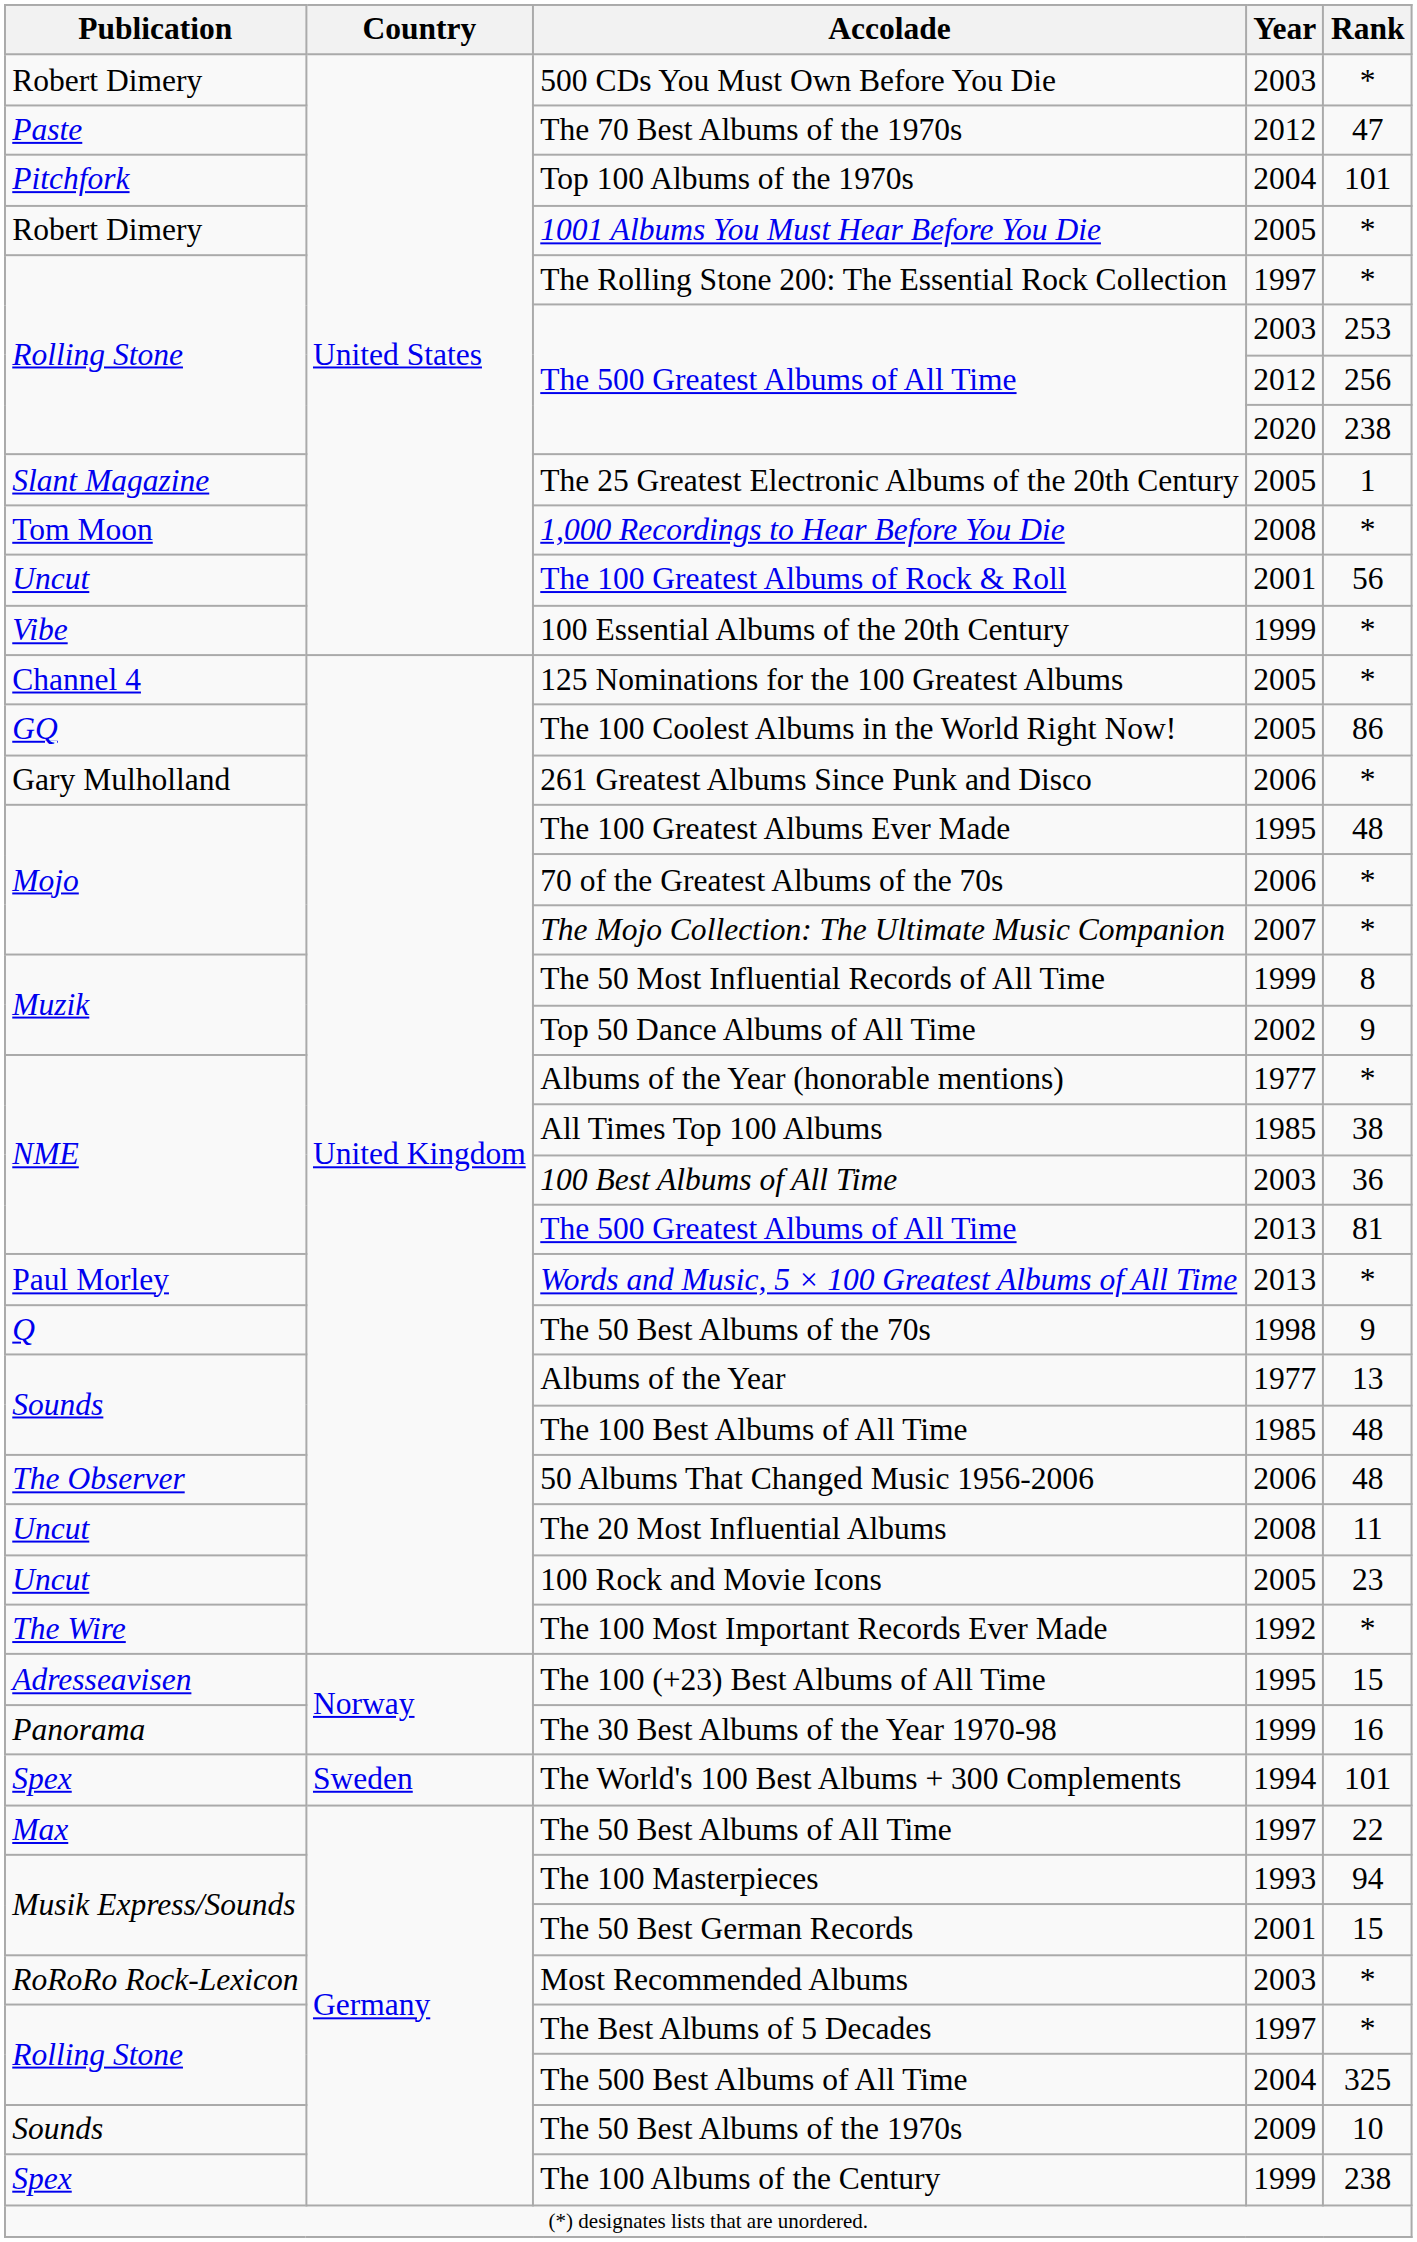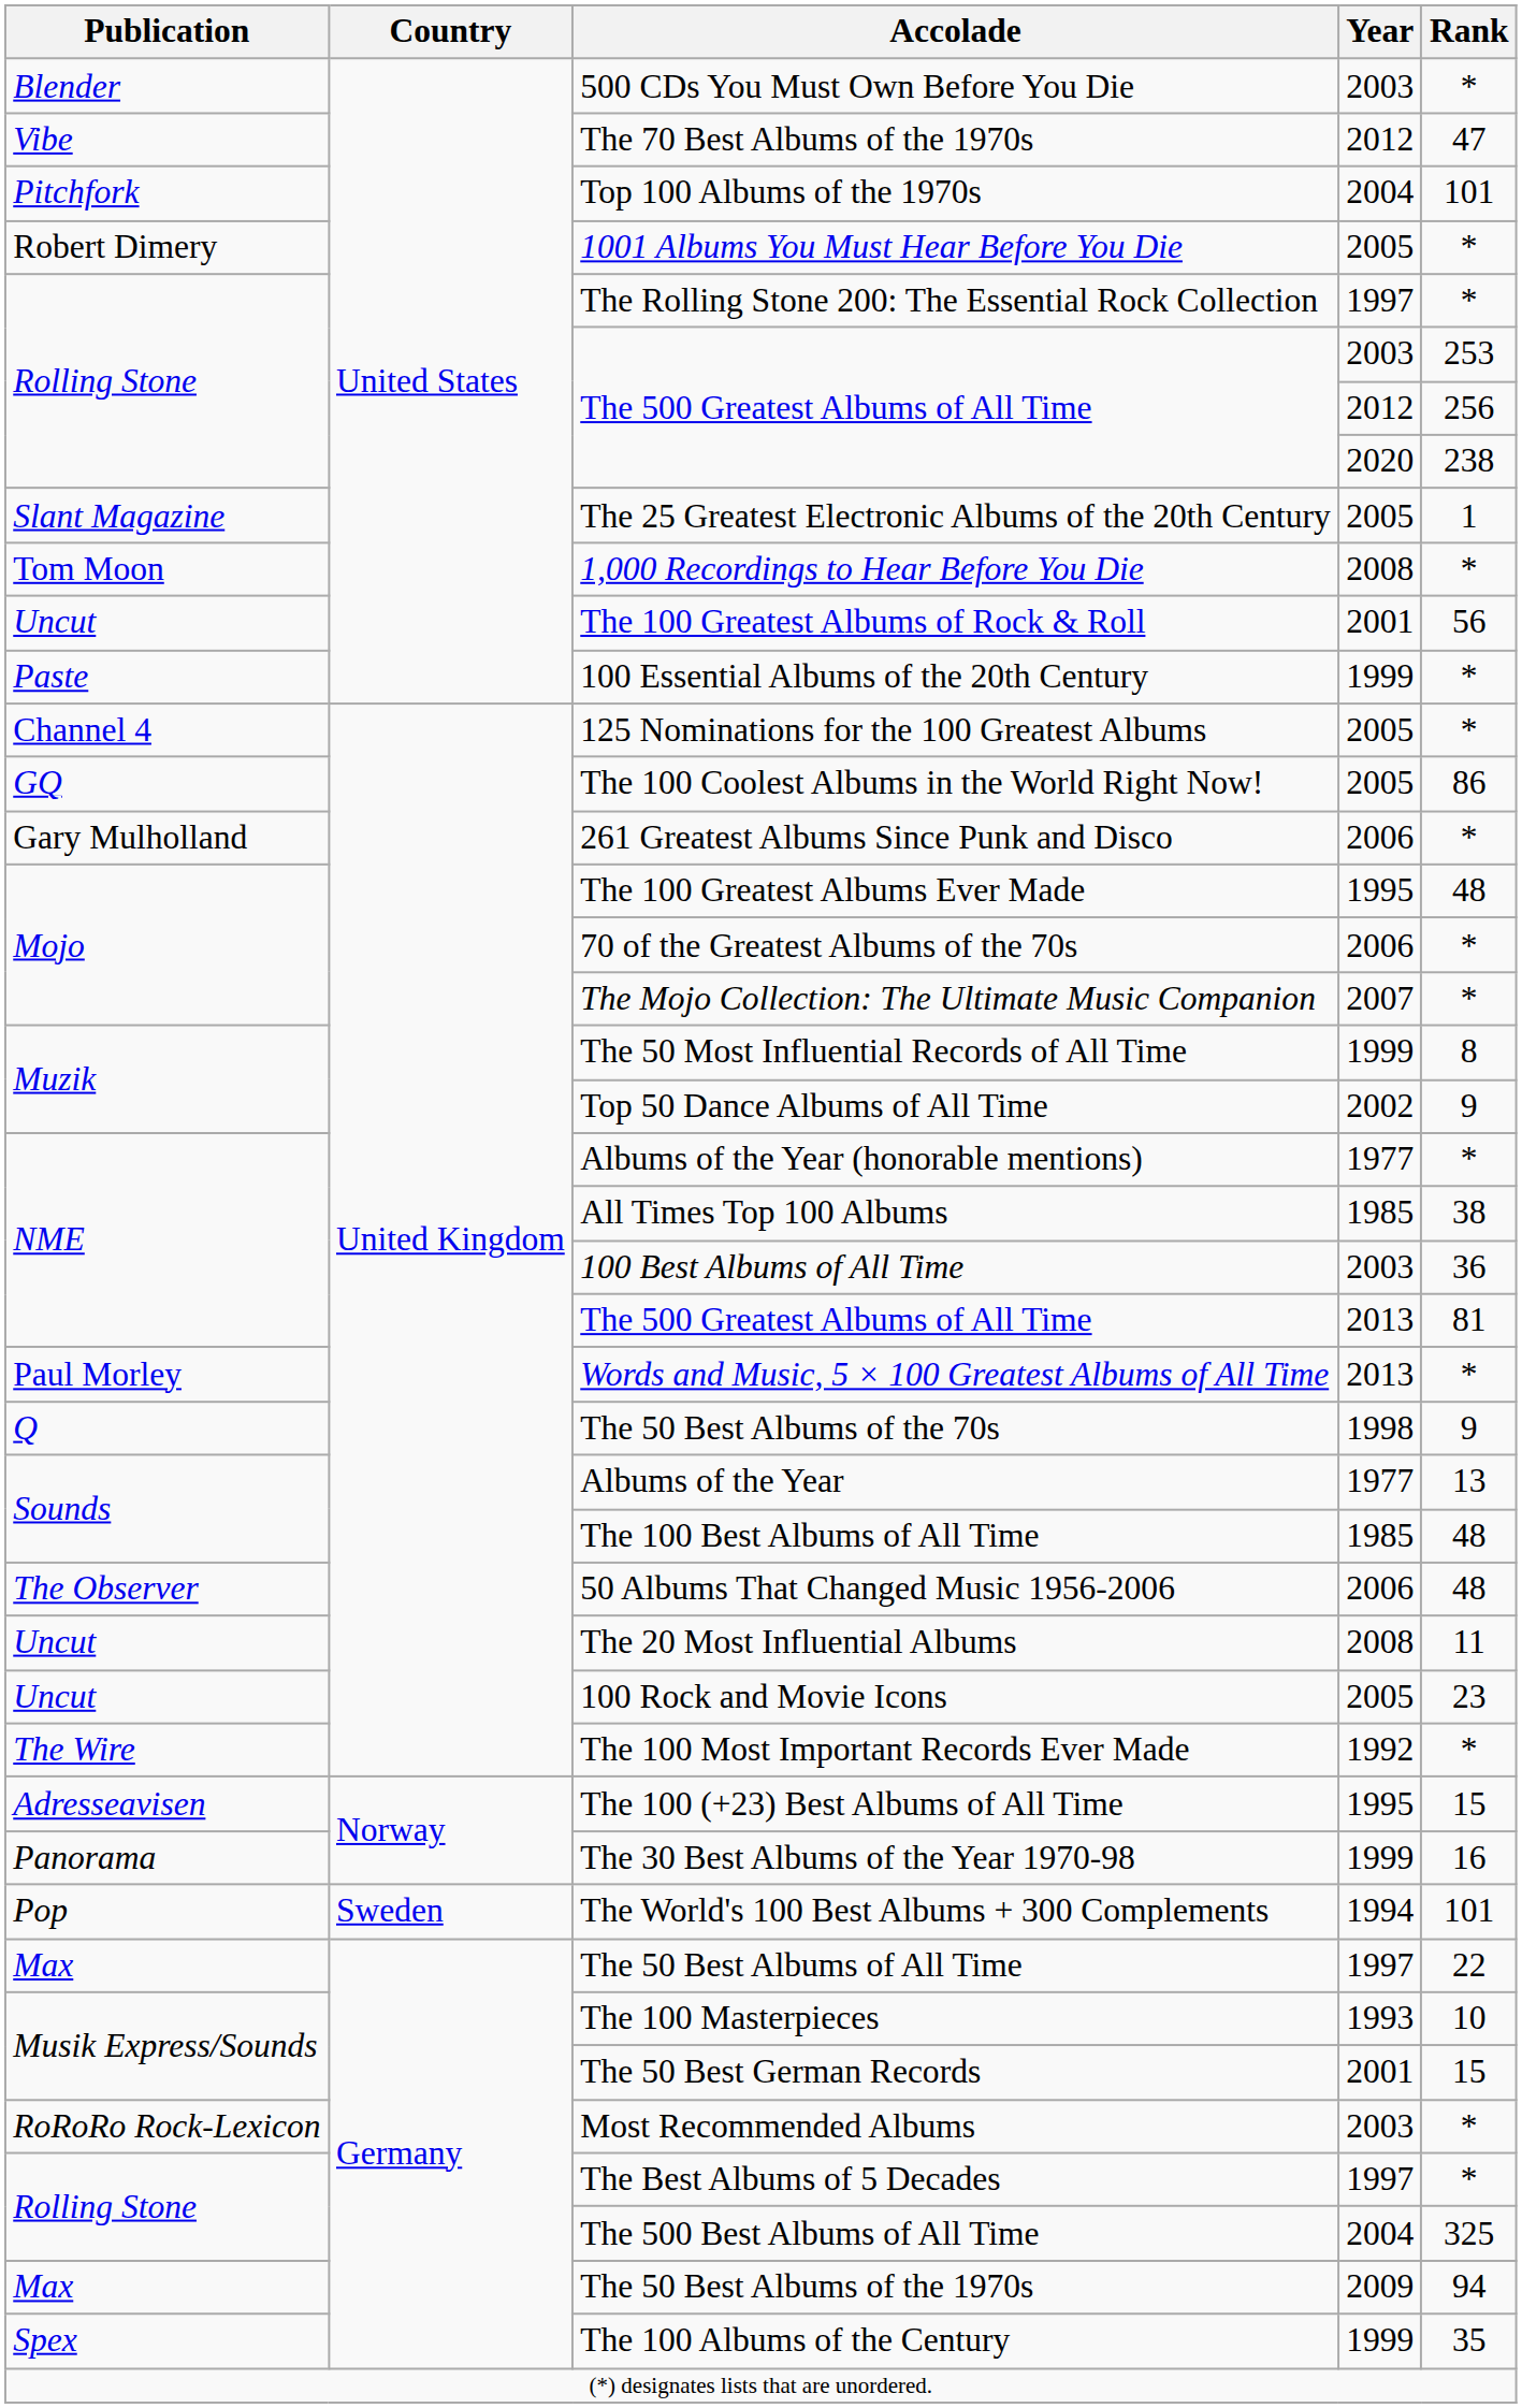 <table class="wikitable sortable">
 <tr>
 <th>Publication</th>
 <th>Country</th>
 <th>Accolade</th>
 <th>Year</th>
 <th>Rank</th>
 </tr>
 <tr>
-<td>Robert Dimery</td>
+<td><em><a href='#'>Blender</a></em></td>
 <td rowspan="12"><a href='#'>United States</a></td>
 <td>500 CDs You Must Own Before You Die</td>
 <td>2003</td>
 <td style="text-align:center">*</td>
 </tr>
 <tr>
-<td><em><a href='#'>Paste</a></em></td>
+<td><em><a href='#'>Vibe</a></em></td>
 <td>The 70 Best Albums of the 1970s</td>
 <td>2012</td>
 <td style="text-align:center">47</td>
 </tr>
 <tr>
 <td><em><a href='#'>Pitchfork</a></em></td>
 <td>Top 100 Albums of the 1970s</td>
 <td>2004</td>
 <td style="text-align:center">101</td>
 </tr>
 <tr>
 <td>Robert Dimery</td>
 <td><em><a href='#'>1001 Albums You Must Hear Before You Die</a></em></td>
 <td>2005</td>
 <td style="text-align:center">*</td>
 </tr>
 <tr>
 <td rowspan=4><em><a href='#'>Rolling Stone</a></em></td>
 <td>The Rolling Stone 200: The Essential Rock Collection</td>
 <td>1997</td>
 <td style="text-align:center">*</td>
 </tr>
 <tr>
 <td rowspan=3><a href='#'>The 500 Greatest Albums of All Time</a></td>
 <td>2003</td>
 <td style="text-align:center">253</td>
 </tr>
 <tr>
 <td>2012</td>
 <td style="text-align:center">256</td>
 </tr>
 <tr>
 <td>2020</td>
 <td style="text-align:center">238</td>
 </tr>
 <tr>
 <td><em><a href='#'>Slant Magazine</a></em></td>
 <td>The 25 Greatest Electronic Albums of the 20th Century</td>
 <td>2005</td>
 <td style="text-align:center">1</td>
 </tr>
 <tr>
 <td><a href='#'>Tom Moon</a></td>
 <td><em><a href='#'>1,000 Recordings to Hear Before You Die</a></em></td>
 <td>2008</td>
 <td style="text-align:center">*</td>
 </tr>
 <tr>
 <td><em><a href='#'>Uncut</a></em></td>
 <td><a href='#'>The 100 Greatest Albums of Rock & Roll</a></td>
 <td>2001</td>
 <td style="text-align:center">56</td>
 </tr>
 <tr>
-<td><em><a href='#'>Vibe</a></em></td>
+<td><em><a href='#'>Paste</a></em></td>
 <td>100 Essential Albums of the 20th Century</td>
 <td>1999</td>
 <td style="text-align:center">*</td>
 </tr>
 <tr>
 <td><a href='#'>Channel 4</a></td>
 <td rowspan="20"><a href='#'>United Kingdom</a></td>
 <td>125 Nominations for the 100 Greatest Albums</td>
 <td>2005</td>
 <td style="text-align:center">*</td>
 </tr>
 <tr>
 <td><em><a href='#'>GQ</a></em></td>
 <td>The 100 Coolest Albums in the World Right Now!</td>
 <td>2005</td>
 <td style="text-align:center">86</td>
 </tr>
 <tr>
 <td>Gary Mulholland</td>
 <td>261 Greatest Albums Since Punk and Disco</td>
 <td>2006</td>
 <td style="text-align:center">*</td>
 </tr>
 <tr>
 <td rowspan=3><em><a href='#'>Mojo</a></em></td>
 <td>The 100 Greatest Albums Ever Made</td>
 <td>1995</td>
 <td style="text-align:center">48</td>
 </tr>
 <tr>
 <td>70 of the Greatest Albums of the 70s</td>
 <td>2006</td>
 <td style="text-align:center">*</td>
 </tr>
 <tr>
 <td><em>The Mojo Collection: The Ultimate Music Companion</em></td>
 <td>2007</td>
 <td style="text-align:center">*</td>
 </tr>
 <tr>
 <td rowspan=2><em><a href='#'>Muzik</a></em></td>
 <td>The 50 Most Influential Records of All Time</td>
 <td>1999</td>
 <td style="text-align:center">8</td>
 </tr>
 <tr>
 <td>Top 50 Dance Albums of All Time</td>
 <td>2002</td>
 <td style="text-align:center">9</td>
 </tr>
 <tr>
 <td rowspan=4><em><a href='#'>NME</a></em></td>
 <td>Albums of the Year (honorable mentions)</td>
 <td>1977</td>
 <td style="text-align:center">*</td>
 </tr>
 <tr>
 <td>All Times Top 100 Albums</td>
 <td>1985</td>
 <td style="text-align:center">38</td>
 </tr>
 <tr>
 <td><em>100 Best Albums of All Time</em></td>
 <td>2003</td>
 <td style="text-align:center">36</td>
 </tr>
 <tr>
 <td><a href='#'>The 500 Greatest Albums of All Time</a></td>
 <td>2013</td>
 <td style="text-align:center">81</td>
 </tr>
 <tr>
 <td><a href='#'>Paul Morley</a></td>
 <td><em><a href='#'>Words and Music, 5 × 100 Greatest Albums of All Time</a></em></td>
 <td>2013</td>
 <td style="text-align:center">*</td>
 </tr>
 <tr>
 <td><em><a href='#'>Q</a></em></td>
 <td>The 50 Best Albums of the 70s</td>
 <td>1998</td>
 <td style="text-align:center">9</td>
 </tr>
 <tr>
 <td rowspan=2><em><a href='#'>Sounds</a></em></td>
 <td>Albums of the Year</td>
 <td>1977</td>
 <td style="text-align:center">13</td>
 </tr>
 <tr>
 <td>The 100 Best Albums of All Time</td>
 <td>1985</td>
 <td style="text-align:center">48</td>
 </tr>
 <tr>
 <td><em><a href='#'>The Observer</a></em></td>
 <td>50 Albums That Changed Music 1956-2006</td>
 <td>2006</td>
 <td style="text-align:center">48</td>
 </tr>
 <tr>
 <td><em><a href='#'>Uncut</a></em></td>
 <td>The 20 Most Influential Albums</td>
 <td>2008</td>
 <td style="text-align:center">11</td>
 </tr>
 <tr>
 <td><em><a href='#'>Uncut</a></em></td>
 <td>100 Rock and Movie Icons</td>
 <td>2005</td>
 <td style="text-align:center">23</td>
 </tr>
 <tr>
 <td><em><a href='#'>The Wire</a></em></td>
 <td>The 100 Most Important Records Ever Made</td>
 <td>1992</td>
 <td style="text-align:center">*</td>
 </tr>
 <tr>
 <td><em><a href='#'>Adresseavisen</a></em></td>
 <td rowspan="2"><a href='#'>Norway</a></td>
 <td>The 100 (+23) Best Albums of All Time</td>
 <td>1995</td>
 <td style="text-align:center">15</td>
 </tr>
 <tr>
 <td><em>Panorama</em></td>
 <td>The 30 Best Albums of the Year 1970-98</td>
 <td>1999</td>
 <td style="text-align:center">16</td>
 </tr>
 <tr>
-<td><em><a href='#'>Spex</a></em></td>
+<td><em>Pop</em></td>
 <td><a href='#'>Sweden</a></td>
 <td>The World's 100 Best Albums + 300 Complements</td>
 <td>1994</td>
 <td style="text-align:center">101</td>
 </tr>
 <tr>
 <td><em><a href='#'>Max</a></em></td>
 <td rowspan=8><a href='#'>Germany</a></td>
 <td>The 50 Best Albums of All Time</td>
 <td>1997</td>
 <td style="text-align:center">22</td>
 </tr>
 <tr>
 <td rowspan=2><em>Musik Express/Sounds</em></td>
 <td>The 100 Masterpieces</td>
 <td>1993</td>
-<td style="text-align:center">94</td>
+<td style="text-align:center">10</td>
 </tr>
 <tr>
 <td>The 50 Best German Records</td>
 <td>2001</td>
 <td style="text-align:center">15</td>
 </tr>
 <tr>
 <td><em>RoRoRo Rock-Lexicon</em></td>
 <td>Most Recommended Albums</td>
 <td>2003</td>
 <td style="text-align:center">*</td>
 </tr>
 <tr>
 <td rowspan=2><em><a href='#'>Rolling Stone</a></em></td>
 <td>The Best Albums of 5 Decades</td>
 <td>1997</td>
 <td style="text-align:center">*</td>
 </tr>
 <tr>
 <td>The 500 Best Albums of All Time</td>
 <td>2004</td>
 <td style="text-align:center">325</td>
 </tr>
 <tr>
-<td><em>Sounds</em></td>
+<td><em><a href='#'>Max</a></em></td>
 <td>The 50 Best Albums of the 1970s</td>
 <td>2009</td>
-<td style="text-align:center">10</td>
+<td style="text-align:center">94</td>
 </tr>
 <tr>
 <td><em><a href='#'>Spex</a></em></td>
 <td>The 100 Albums of the Century</td>
 <td>1999</td>
-<td style="text-align:center">238</td>
+<td style="text-align:center">35</td>
 </tr>
 <tr>
 <td colspan="6" style="text-align:center; font-size:8pt">(*) designates lists that are unordered.</td>
 </tr>
 </table>
